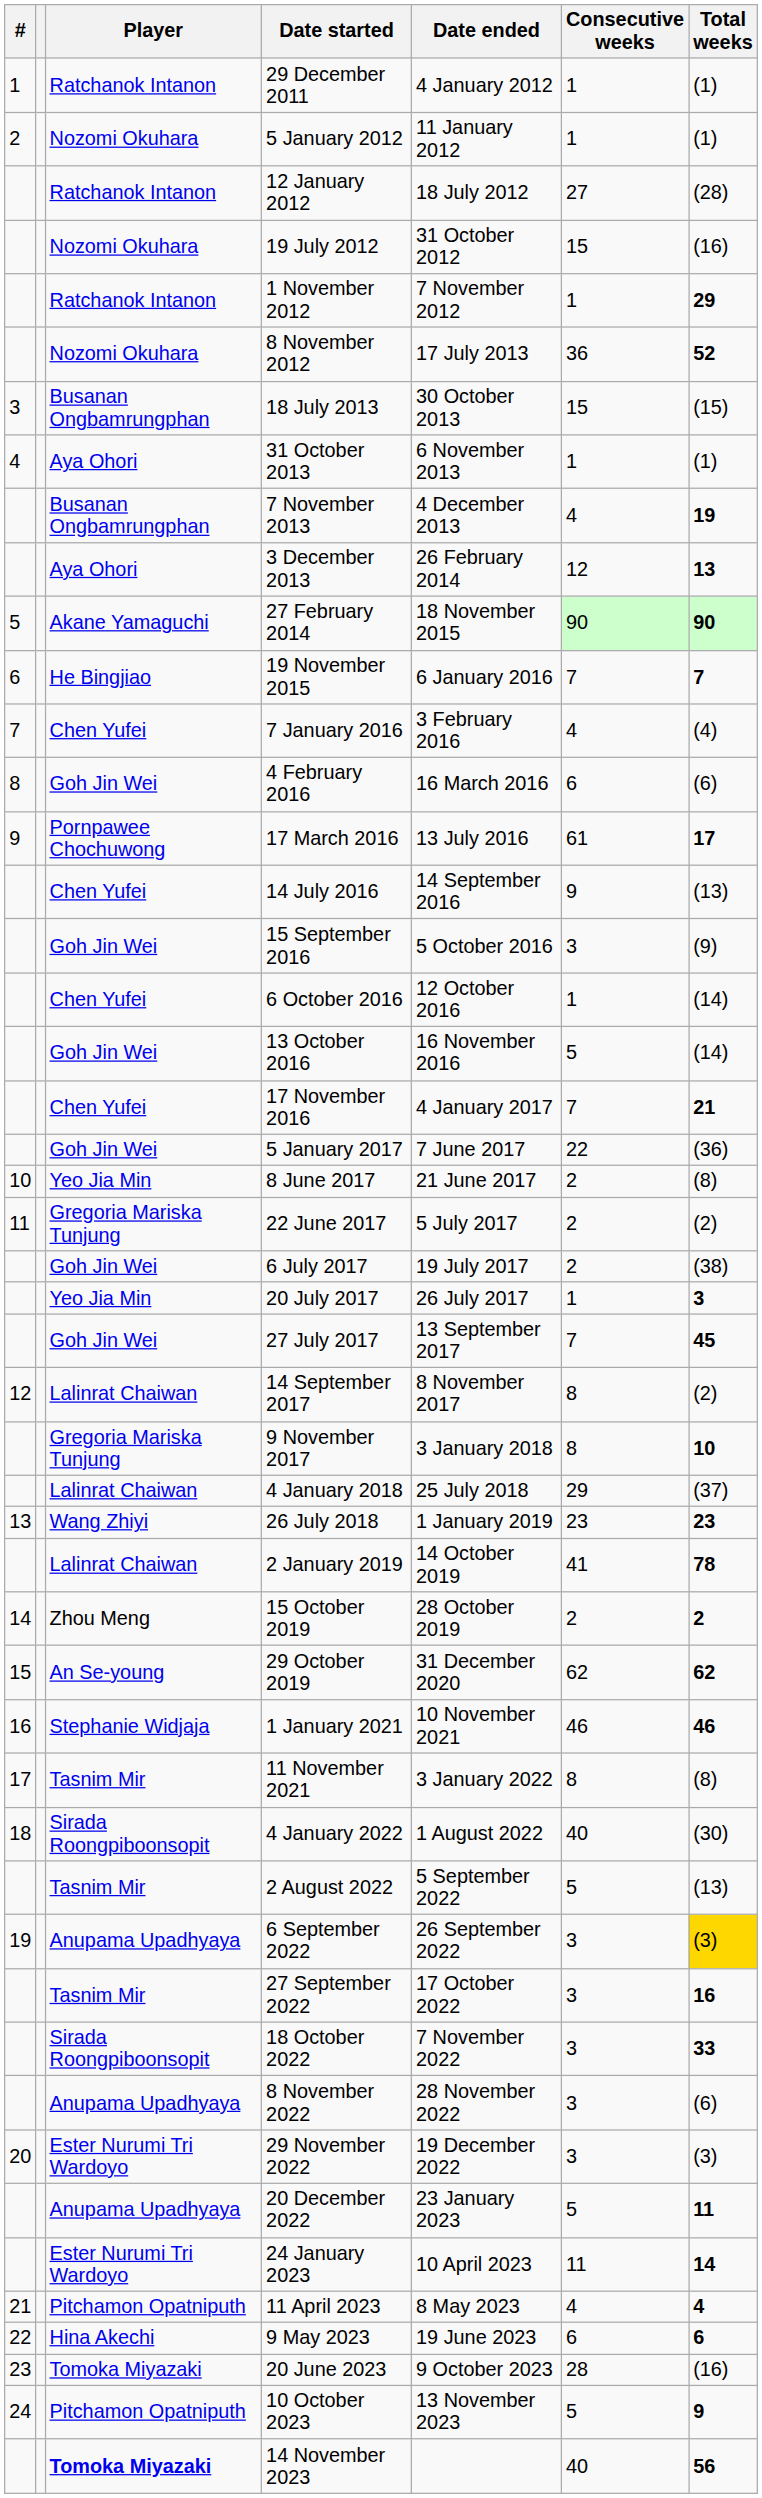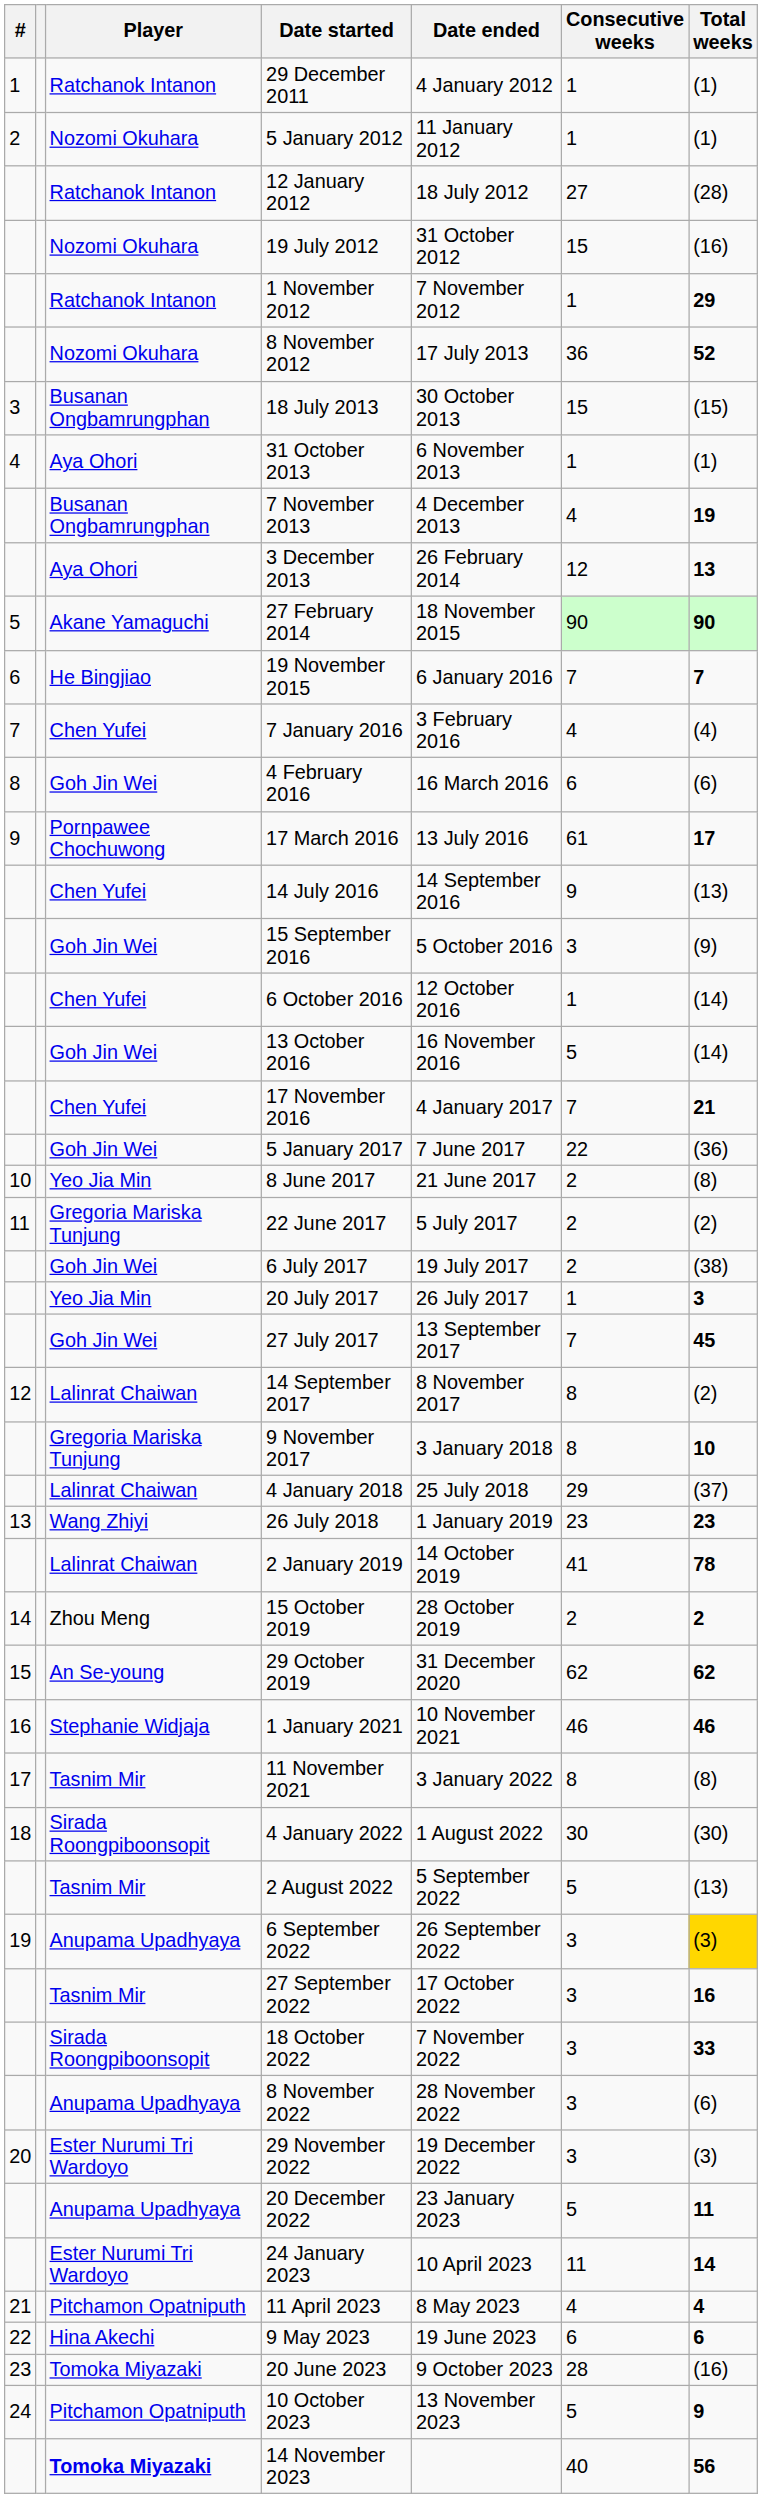 <table class="sortable wikitable">
 <tr>
 <th>#</th>
 <th></th>
 <th>Player</th>
 <th>Date started</th>
 <th>Date ended</th>
 <th>Consecutive<br>weeks</th>
 <th>Total<br>weeks</th>
 </tr>
 <tr>
 <td>1</td>
 <td></td>
 <td><a href='#'>Ratchanok Intanon</a></td>
 <td>29 December 2011</td>
 <td>4 January 2012</td>
 <td>1</td>
 <td>(1)</td>
 </tr>
 <tr>
 <td>2</td>
 <td></td>
 <td><a href='#'>Nozomi Okuhara</a></td>
 <td>5 January 2012</td>
 <td>11 January 2012</td>
 <td>1</td>
 <td>(1)</td>
 </tr>
 <tr>
 <td></td>
 <td></td>
 <td><a href='#'>Ratchanok Intanon</a></td>
 <td>12 January 2012</td>
 <td>18 July 2012</td>
 <td>27</td>
 <td>(28)</td>
 </tr>
 <tr>
 <td></td>
 <td></td>
 <td><a href='#'>Nozomi Okuhara</a></td>
 <td>19 July 2012</td>
 <td>31 October 2012</td>
 <td>15</td>
 <td>(16)</td>
 </tr>
 <tr>
 <td></td>
 <td></td>
 <td><a href='#'>Ratchanok Intanon</a></td>
 <td>1 November 2012</td>
 <td>7 November 2012</td>
 <td>1</td>
 <td><strong>29</strong></td>
 </tr>
 <tr>
 <td></td>
 <td></td>
 <td><a href='#'>Nozomi Okuhara</a></td>
 <td>8 November 2012</td>
 <td>17 July 2013</td>
 <td>36</td>
 <td><strong>52</strong></td>
 </tr>
 <tr>
 <td>3</td>
 <td></td>
 <td><a href='#'>Busanan Ongbamrungphan</a></td>
 <td>18 July 2013</td>
 <td>30 October 2013</td>
 <td>15</td>
 <td>(15)</td>
 </tr>
 <tr>
 <td>4</td>
 <td></td>
 <td><a href='#'>Aya Ohori</a></td>
 <td>31 October 2013</td>
 <td>6 November 2013</td>
 <td>1</td>
 <td>(1)</td>
 </tr>
 <tr>
 <td></td>
 <td></td>
 <td><a href='#'>Busanan Ongbamrungphan</a></td>
 <td>7 November 2013</td>
 <td>4 December 2013</td>
 <td>4</td>
 <td><strong>19</strong></td>
 </tr>
 <tr>
 <td></td>
 <td></td>
 <td><a href='#'>Aya Ohori</a></td>
 <td>3 December 2013</td>
 <td>26 February 2014</td>
 <td>12</td>
 <td><strong>13</strong></td>
 </tr>
 <tr>
 <td>5</td>
 <td></td>
 <td><a href='#'>Akane Yamaguchi</a></td>
 <td>27 February 2014</td>
 <td>18 November 2015</td>
 <td bgcolor="#ccffcc">90</td>
 <td bgcolor="#ccffcc"><strong>90</strong></td>
 </tr>
 <tr>
 <td>6</td>
 <td></td>
 <td><a href='#'>He Bingjiao</a></td>
 <td>19 November 2015</td>
 <td>6 January 2016</td>
 <td>7</td>
 <td><strong>7</strong></td>
 </tr>
 <tr>
 <td>7</td>
 <td></td>
 <td><a href='#'>Chen Yufei</a></td>
 <td>7 January 2016</td>
 <td>3 February 2016</td>
 <td>4</td>
 <td>(4)</td>
 </tr>
 <tr>
 <td>8</td>
 <td></td>
 <td><a href='#'>Goh Jin Wei</a></td>
 <td>4 February 2016</td>
 <td>16 March 2016</td>
 <td>6</td>
 <td>(6)</td>
 </tr>
 <tr>
 <td>9</td>
 <td></td>
 <td><a href='#'>Pornpawee Chochuwong</a></td>
 <td>17 March 2016</td>
 <td>13 July 2016</td>
 <td>61</td>
 <td><strong>17</strong></td>
 </tr>
 <tr>
 <td></td>
 <td></td>
 <td><a href='#'>Chen Yufei</a></td>
 <td>14 July 2016</td>
 <td>14 September 2016</td>
 <td>9</td>
 <td>(13)</td>
 </tr>
 <tr>
 <td></td>
 <td></td>
 <td><a href='#'>Goh Jin Wei</a></td>
 <td>15 September 2016</td>
 <td>5 October 2016</td>
 <td>3</td>
 <td>(9)</td>
 </tr>
 <tr>
 <td></td>
 <td></td>
 <td><a href='#'>Chen Yufei</a></td>
 <td>6 October 2016</td>
 <td>12 October 2016</td>
 <td>1</td>
 <td>(14)</td>
 </tr>
 <tr>
 <td></td>
 <td></td>
 <td><a href='#'>Goh Jin Wei</a></td>
 <td>13 October 2016</td>
 <td>16 November 2016</td>
 <td>5</td>
 <td>(14)</td>
 </tr>
 <tr>
 <td></td>
 <td></td>
 <td><a href='#'>Chen Yufei</a></td>
 <td>17 November 2016</td>
 <td>4 January 2017</td>
 <td>7</td>
 <td><strong>21</strong></td>
 </tr>
 <tr>
 <td></td>
 <td></td>
 <td><a href='#'>Goh Jin Wei</a></td>
 <td>5 January 2017</td>
 <td>7 June 2017</td>
 <td>22</td>
 <td>(36)</td>
 </tr>
 <tr>
 <td>10</td>
 <td></td>
 <td><a href='#'>Yeo Jia Min</a></td>
 <td>8 June 2017</td>
 <td>21 June 2017</td>
 <td>2</td>
 <td>(8)</td>
 </tr>
 <tr>
 <td>11</td>
 <td></td>
 <td><a href='#'>Gregoria Mariska Tunjung</a></td>
 <td>22 June 2017</td>
 <td>5 July 2017</td>
 <td>2</td>
 <td>(2)</td>
 </tr>
 <tr>
 <td></td>
 <td></td>
 <td><a href='#'>Goh Jin Wei</a></td>
 <td>6 July 2017</td>
 <td>19 July 2017</td>
 <td>2</td>
 <td>(38)</td>
 </tr>
 <tr>
 <td></td>
 <td></td>
 <td><a href='#'>Yeo Jia Min</a></td>
 <td>20 July 2017</td>
 <td>26 July 2017</td>
 <td>1</td>
 <td><strong>3</strong></td>
 </tr>
 <tr>
 <td></td>
 <td></td>
 <td><a href='#'>Goh Jin Wei</a></td>
 <td>27 July 2017</td>
 <td>13 September 2017</td>
 <td>7</td>
 <td><strong>45</strong></td>
 </tr>
 <tr>
 <td>12</td>
 <td></td>
 <td><a href='#'>Lalinrat Chaiwan</a></td>
 <td>14 September 2017</td>
 <td>8 November 2017</td>
 <td>8</td>
 <td>(2)</td>
 </tr>
 <tr>
 <td></td>
 <td></td>
 <td><a href='#'>Gregoria Mariska Tunjung</a></td>
 <td>9 November 2017</td>
 <td>3 January 2018</td>
 <td>8</td>
 <td><strong>10</strong></td>
 </tr>
 <tr>
 <td></td>
 <td></td>
 <td><a href='#'>Lalinrat Chaiwan</a></td>
 <td>4 January 2018</td>
 <td>25 July 2018</td>
 <td>29</td>
 <td>(37)</td>
 </tr>
 <tr>
 <td>13</td>
 <td></td>
 <td><a href='#'>Wang Zhiyi</a></td>
 <td>26 July 2018</td>
 <td>1 January 2019</td>
 <td>23</td>
 <td><strong>23</strong></td>
 </tr>
 <tr>
 <td></td>
 <td></td>
 <td><a href='#'>Lalinrat Chaiwan</a></td>
 <td>2 January 2019</td>
 <td>14 October 2019</td>
 <td>41</td>
 <td><strong>78</strong></td>
 </tr>
 <tr>
 <td>14</td>
 <td></td>
 <td>Zhou Meng</td>
 <td>15 October 2019</td>
 <td>28 October 2019</td>
 <td>2</td>
 <td><strong>2</strong></td>
 </tr>
 <tr>
 <td>15</td>
 <td></td>
 <td><a href='#'>An Se-young</a></td>
 <td>29 October 2019</td>
 <td>31 December 2020</td>
 <td>62</td>
 <td><strong>62</strong></td>
 </tr>
 <tr>
 <td>16</td>
 <td></td>
 <td><a href='#'>Stephanie Widjaja</a></td>
 <td>1 January 2021</td>
 <td>10 November 2021</td>
 <td>46</td>
 <td><strong>46</strong></td>
 </tr>
 <tr>
 <td>17</td>
 <td></td>
 <td><a href='#'>Tasnim Mir</a></td>
 <td>11 November 2021</td>
 <td>3 January 2022</td>
 <td>8</td>
 <td>(8)</td>
 </tr>
 <tr>
 <td>18</td>
 <td></td>
 <td><a href='#'>Sirada Roongpiboonsopit</a></td>
 <td>4 January 2022</td>
 <td>1 August 2022</td>
-<td>40</td>
+<td>30</td>
 <td>(30)</td>
 </tr>
 <tr>
 <td></td>
 <td></td>
 <td><a href='#'>Tasnim Mir</a></td>
 <td>2 August 2022</td>
 <td>5 September 2022</td>
 <td>5</td>
 <td>(13)</td>
 </tr>
 <tr>
 <td>19</td>
 <td></td>
 <td><a href='#'>Anupama Upadhyaya</a></td>
 <td>6 September 2022</td>
 <td>26 September 2022</td>
 <td>3</td>
 <td style="background: gold;">(3)</td>
 </tr>
 <tr>
 <td></td>
 <td></td>
 <td><a href='#'>Tasnim Mir</a></td>
 <td>27 September 2022</td>
 <td>17 October 2022</td>
 <td>3</td>
 <td><strong>16</strong></td>
 </tr>
 <tr>
 <td></td>
 <td></td>
 <td><a href='#'>Sirada Roongpiboonsopit</a></td>
 <td>18 October 2022</td>
 <td>7 November 2022</td>
 <td>3</td>
 <td><strong>33</strong></td>
 </tr>
 <tr>
 <td></td>
 <td></td>
 <td><a href='#'>Anupama Upadhyaya</a></td>
 <td>8 November 2022</td>
 <td>28 November 2022</td>
 <td>3</td>
 <td>(6)</td>
 </tr>
 <tr>
 <td>20</td>
 <td></td>
 <td><a href='#'>Ester Nurumi Tri Wardoyo</a></td>
 <td>29 November 2022</td>
 <td>19 December 2022</td>
 <td>3</td>
 <td>(3)</td>
 </tr>
 <tr>
 <td></td>
 <td></td>
 <td><a href='#'>Anupama Upadhyaya</a></td>
 <td>20 December 2022</td>
 <td>23 January 2023</td>
 <td>5</td>
 <td><strong>11</strong></td>
 </tr>
 <tr>
 <td></td>
 <td></td>
 <td><a href='#'>Ester Nurumi Tri Wardoyo</a></td>
 <td>24 January 2023</td>
 <td>10 April 2023</td>
 <td>11</td>
 <td><strong>14</strong></td>
 </tr>
 <tr>
 <td>21</td>
 <td></td>
 <td><a href='#'>Pitchamon Opatniputh</a></td>
 <td>11 April 2023</td>
 <td>8 May 2023</td>
 <td>4</td>
 <td><strong>4</strong></td>
 </tr>
 <tr>
 <td>22</td>
 <td></td>
 <td><a href='#'>Hina Akechi</a></td>
 <td>9 May 2023</td>
 <td>19 June 2023</td>
 <td>6</td>
 <td><strong>6</strong></td>
 </tr>
 <tr>
 <td>23</td>
 <td></td>
 <td><a href='#'>Tomoka Miyazaki</a></td>
 <td>20 June 2023</td>
 <td>9 October 2023</td>
 <td>28</td>
 <td>(16)</td>
 </tr>
 <tr>
 <td>24</td>
 <td></td>
 <td><a href='#'>Pitchamon Opatniputh</a></td>
 <td>10 October 2023</td>
 <td>13 November 2023</td>
 <td>5</td>
 <td><strong>9</strong></td>
 </tr>
 <tr>
 <td></td>
 <td></td>
 <td><strong><a href='#'>Tomoka Miyazaki</a></strong></td>
 <td>14 November 2023</td>
 <td></td>
 <td>40</td>
 <td><strong>56</strong></td>
 </tr>
 </table>
